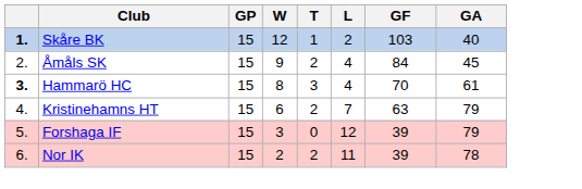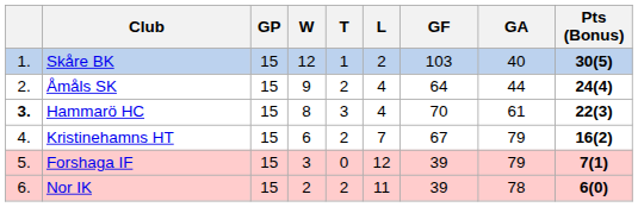 <table class="wikitable">
 <tr>
 <th width="30"></th>
 <th width="200">Club</th>
 <th width="30">GP</th>
 <th width="30">W</th>
 <th width="30">T</th>
 <th width="30">L</th>
 <th width="70">GF</th>
 <th width="70">GA</th>
+<th width="70">Pts (Bonus)</th>
 </tr>
 <tr bgcolor="#BCD2EE" align="center">
-<td><strong>1.</strong></td>
+<td>1.</td>
 <td align="left"><a href='#'>Skåre BK</a></td>
 <td>15</td>
 <td>12</td>
 <td>1</td>
 <td>2</td>
 <td>103</td>
 <td>40</td>
+<td><strong>30(5)</strong></td>
 </tr>
 <tr bgcolor="#FFFFFF" align="center">
 <td>2.</td>
 <td align="left"><a href='#'>Åmåls SK</a></td>
 <td>15</td>
 <td>9</td>
 <td>2</td>
 <td>4</td>
-<td>84</td>
-<td>45</td>
+<td>64</td>
+<td>44</td>
+<td><strong>24(4)</strong></td>
 </tr>
 <tr bgcolor="#FFFFFF" align="center">
 <td><strong>3.</strong></td>
 <td align="left"><a href='#'>Hammarö HC</a></td>
 <td>15</td>
 <td>8</td>
 <td>3</td>
 <td>4</td>
 <td>70</td>
 <td>61</td>
+<td><strong>22(3)</strong></td>
 </tr>
 <tr bgcolor="#FFFFFF" align="center">
 <td>4.</td>
 <td align="left"><a href='#'>Kristinehamns HT</a></td>
 <td>15</td>
 <td>6</td>
 <td>2</td>
 <td>7</td>
-<td>63</td>
+<td>67</td>
 <td>79</td>
+<td><strong>16(2)</strong></td>
 </tr>
 <tr bgcolor="#FFCCCC" align="center">
 <td>5.</td>
 <td align="left"><a href='#'>Forshaga IF</a></td>
 <td>15</td>
 <td>3</td>
 <td>0</td>
 <td>12</td>
 <td>39</td>
 <td>79</td>
+<td><strong>7(1)</strong></td>
 </tr>
 <tr bgcolor="#FFCCCC" align="center">
 <td>6.</td>
 <td align="left"><a href='#'>Nor IK</a></td>
 <td>15</td>
 <td>2</td>
 <td>2</td>
 <td>11</td>
 <td>39</td>
 <td>78</td>
+<td><strong>6(0)</strong></td>
 </tr>
 </table>
